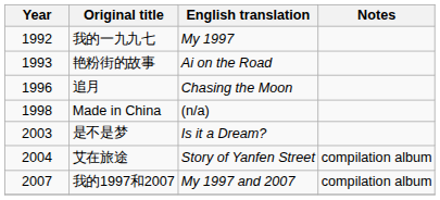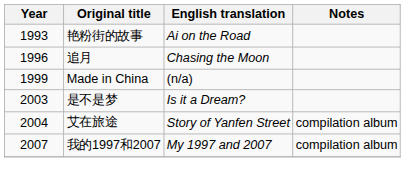 <table class="wikitable">
 <tr>
 <th width="15%">Year</th>
 <th>Original title</th>
 <th>English translation</th>
 <th>Notes</th>
-</tr>
-<tr>
-<td align="center">1992</td>
-<td>我的一九九七</td>
-<td><em>My 1997</em></td>
-<td></td>
 </tr>
 <tr>
 <td align="center">1993</td>
 <td>艳粉街的故事</td>
 <td><em>Ai on the Road</em></td>
 <td></td>
 </tr>
 <tr>
 <td align="center">1996</td>
 <td>追月</td>
 <td><em>Chasing the Moon</em></td>
 <td></td>
 </tr>
 <tr>
-<td align="center">1998</td>
+<td align="center">1999</td>
 <td>Made in China</td>
 <td>(n/a)</td>
 <td></td>
 </tr>
 <tr>
 <td align="center">2003</td>
 <td>是不是梦</td>
 <td><em>Is it a Dream?</em></td>
 <td></td>
 </tr>
 <tr>
 <td align="center">2004</td>
 <td>艾在旅途</td>
 <td><em>Story of Yanfen Street</em></td>
 <td>compilation album</td>
 </tr>
 <tr>
 <td align="center">2007</td>
 <td>我的1997和2007</td>
 <td><em>My 1997 and 2007</em></td>
 <td>compilation album</td>
 </tr>
 <tr>
 </tr>
 </table>
